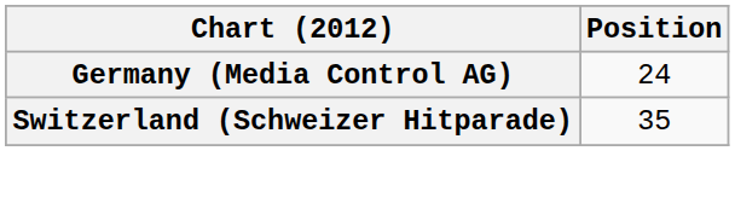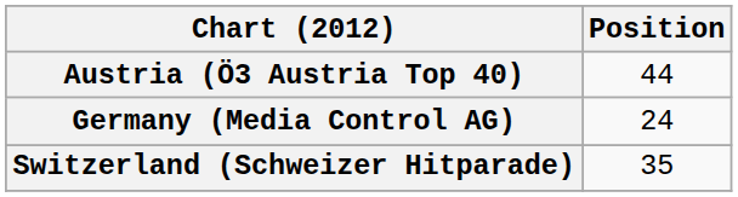 <table class="wikitable sortable plainrowheaders" style="text-align:center">
 <tr>
 <th scope="col">Chart (2012)</th>
 <th scope="col">Position</th>
+</tr>
+<tr>
+<th scope="row">Austria (Ö3 Austria Top 40)</th>
+<td>44</td>
 </tr>
 <tr>
 <th scope="row">Germany (Media Control AG)</th>
 <td>24</td>
 </tr>
 <tr>
 <th scope="row">Switzerland (Schweizer Hitparade)</th>
 <td>35</td>
 </tr>
 </table>
